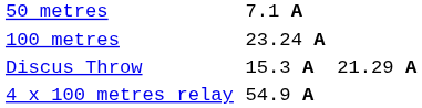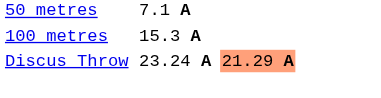 <table>
 <tr>
 <td><a href='#'>50 metres</a></td>
 <td></td>
 <td>7.1 <strong>A</strong></td>
 <td></td>
 <td></td>
 <td></td>
 <td></td>
 </tr>
 <tr>
 <td><a href='#'>100 metres</a></td>
 <td></td>
-<td>23.24 <strong>A</strong></td>
+<td>15.3 <strong>A</strong></td>
 <td></td>
 <td></td>
 <td></td>
 <td></td>
 </tr>
 <tr>
 <td><a href='#'>Discus Throw</a></td>
 <td></td>
-<td>15.3 <strong>A</strong></td>
+<td>23.24 <strong>A</strong></td>
 <td></td>
-<td>21.29 <strong>A</strong></td>
-<td></td>
-<td></td>
-</tr>
-<tr>
-<td><a href='#'>4 x 100 metres relay</a></td>
-<td></td>
-<td>54.9 <strong>A</strong></td>
-<td></td>
-<td></td>
+<td style="background: lightsalmon;">21.29 <strong>A</strong></td>
 <td></td>
 <td></td>
 </tr>
 </table>
